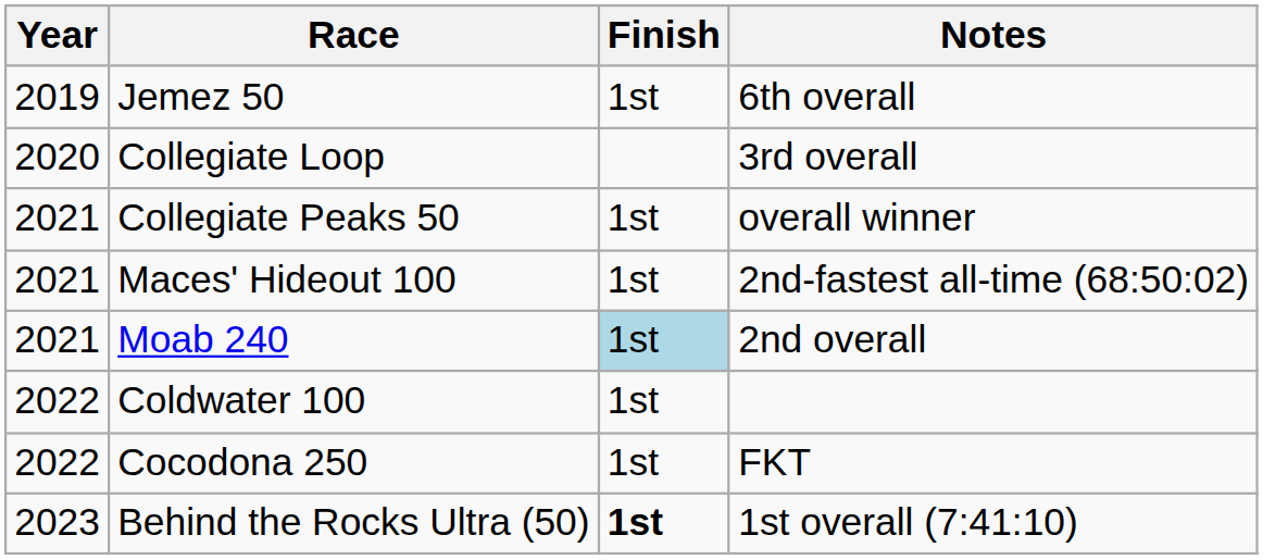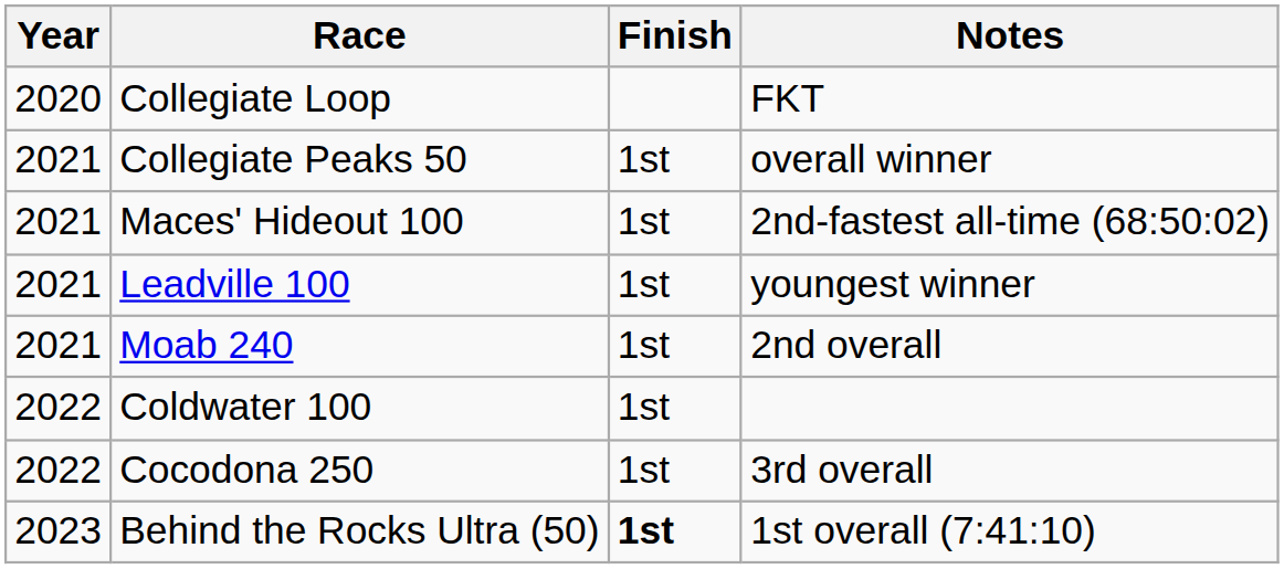 <table class="wikitable">
 <tr>
 <th>Year</th>
 <th>Race</th>
 <th>Finish</th>
 <th>Notes</th>
 </tr>
 <tr>
-<td>2019</td>
-<td>Jemez 50</td>
-<td>1st</td>
-<td>6th overall</td>
-</tr>
-<tr>
 <td>2020</td>
 <td>Collegiate Loop</td>
 <td></td>
-<td>3rd overall</td>
+<td>FKT</td>
 </tr>
 <tr>
 <td>2021</td>
 <td>Collegiate Peaks 50</td>
 <td>1st</td>
 <td>overall winner</td>
 </tr>
 <tr>
 <td>2021</td>
 <td>Maces' Hideout 100</td>
 <td>1st</td>
 <td>2nd-fastest all-time (68:50:02)</td>
 </tr>
 <tr>
 <td>2021</td>
+<td><a href='#'>Leadville 100</a></td>
+<td>1st</td>
+<td>youngest winner</td>
+</tr>
+<tr>
+<td>2021</td>
 <td><a href='#'>Moab 240</a></td>
-<td style="background: lightblue;">1st</td>
+<td>1st</td>
 <td>2nd overall</td>
 </tr>
 <tr>
 <td>2022</td>
 <td>Coldwater 100</td>
 <td>1st</td>
 <td></td>
 </tr>
 <tr>
 <td>2022</td>
 <td>Cocodona 250</td>
 <td>1st</td>
-<td>FKT</td>
+<td>3rd overall</td>
 </tr>
 <tr>
 <td>2023</td>
 <td>Behind the Rocks Ultra (50)</td>
 <td><strong>1st</strong></td>
 <td>1st overall (7:41:10)</td>
 </tr>
 </table>
